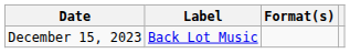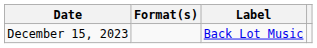 <table class="wikitable plainrowheaders">
 <tr>
 <th scope="col">Date</th>
+<th scope="col">Format(s)</th>
 <th scope="col">Label</th>
-<th scope="col">Format(s)</th>
 <th scope="col"></th>
 </tr>
 <tr>
 <td>December 15, 2023</td>
+<td></td>
 <td><a href='#'>Back Lot Music</a></td>
-<td></td>
 <td align="center"></td>
 </tr>
 </table>
